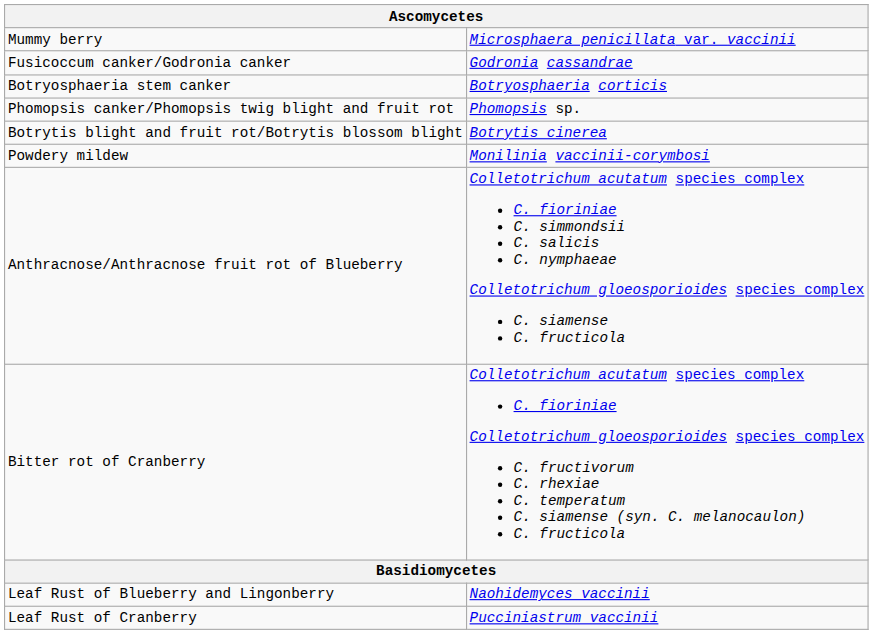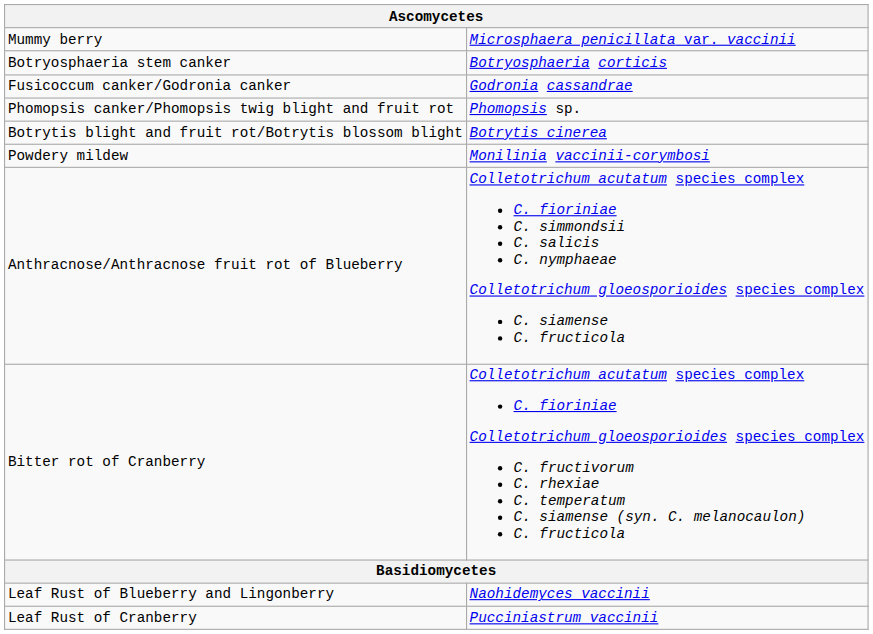 <table class="wikitable">
 <tr>
 <th colspan="2">Ascomycetes</th>
 </tr>
 <tr>
 <td>Mummy berry</td>
 <td><a href='#'><em>Microsphaera penicillata</em> var. <em>vaccinii</em></a></td>
 </tr>
 <tr>
+<td>Botryosphaeria stem canker</td>
+<td><em><a href='#'>Botryosphaeria</a> <a href='#'>corticis</a></em></td>
+</tr>
+<tr>
 <td>Fusicoccum canker/Godronia canker</td>
 <td><em><a href='#'>Godronia</a> <a href='#'>cassandrae</a></em></td>
-</tr>
-<tr>
-<td>Botryosphaeria stem canker</td>
-<td><em><a href='#'>Botryosphaeria</a> <a href='#'>corticis</a></em></td>
 </tr>
 <tr>
 <td>Phomopsis canker/Phomopsis twig blight and fruit rot</td>
 <td><em><a href='#'>Phomopsis</a></em> sp.</td>
 </tr>
 <tr>
 <td>Botrytis blight and fruit rot/Botrytis blossom blight</td>
 <td><em><a href='#'>Botrytis cinerea</a></em></td>
 </tr>
 <tr>
 <td>Powdery mildew</td>
 <td><em><a href='#'>Monilinia</a> <a href='#'>vaccinii-corymbosi</a></em></td>
 </tr>
 <tr>
 <td>Anthracnose/Anthracnose fruit rot of Blueberry</td>
 <td><em><a href='#'>Colletotrichum acutatum</a></em> <a href='#'>species complex</a><br><ul><li><em><a href='#'>C. fioriniae</a></em></li><li><em>C. simmondsii</em></li><li><em>C. salicis</em></li><li><em>C. nymphaeae</em></li></ul><em><a href='#'>Colletotrichum gloeosporioides</a></em> <a href='#'>species complex</a><ul><li><em>C. siamense</em></li><li><em>C. fructicola</em></li></ul></td>
 </tr>
 <tr>
 <td>Bitter rot of Cranberry</td>
 <td><em><a href='#'>Colletotrichum acutatum</a></em> <a href='#'>species complex</a><br><ul><li><em><a href='#'>C. fioriniae</a></em></li></ul><em><a href='#'>Colletotrichum gloeosporioides</a></em> <a href='#'>species complex</a><ul><li><em>C. fructivorum</em></li><li><em>C. rhexiae</em></li><li><em>C. temperatum</em></li><li><em>C. siamense (syn. C. melanocaulon)</em></li><li><em>C. fructicola</em></li></ul></td>
 </tr>
 <tr>
 <th colspan="2">Basidiomycetes</th>
 </tr>
 <tr>
 <td>Leaf Rust of Blueberry and Lingonberry</td>
 <td><em><a href='#'>Naohidemyces vaccinii</a></em></td>
 </tr>
 <tr>
 <td>Leaf Rust of Cranberry</td>
 <td><em><a href='#'>Pucciniastrum vaccinii</a></em></td>
 </tr>
 </table>
